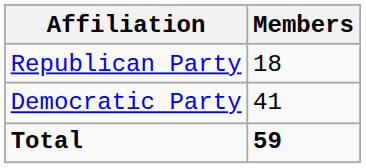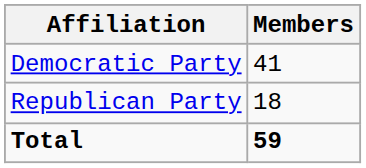 <table class="wikitable">
 <tr>
 <th>Affiliation</th>
 <th>Members</th>
 </tr>
 <tr>
+<td><a href='#'>Democratic Party</a></td>
+<td>41</td>
+</tr>
+<tr>
 <td><a href='#'>Republican Party</a></td>
 <td>18</td>
-</tr>
-<tr>
-<td><a href='#'>Democratic Party</a></td>
-<td>41</td>
 </tr>
 <tr>
 <td><strong>Total</strong></td>
 <td><strong>59</strong></td>
 </tr>
 </table>
